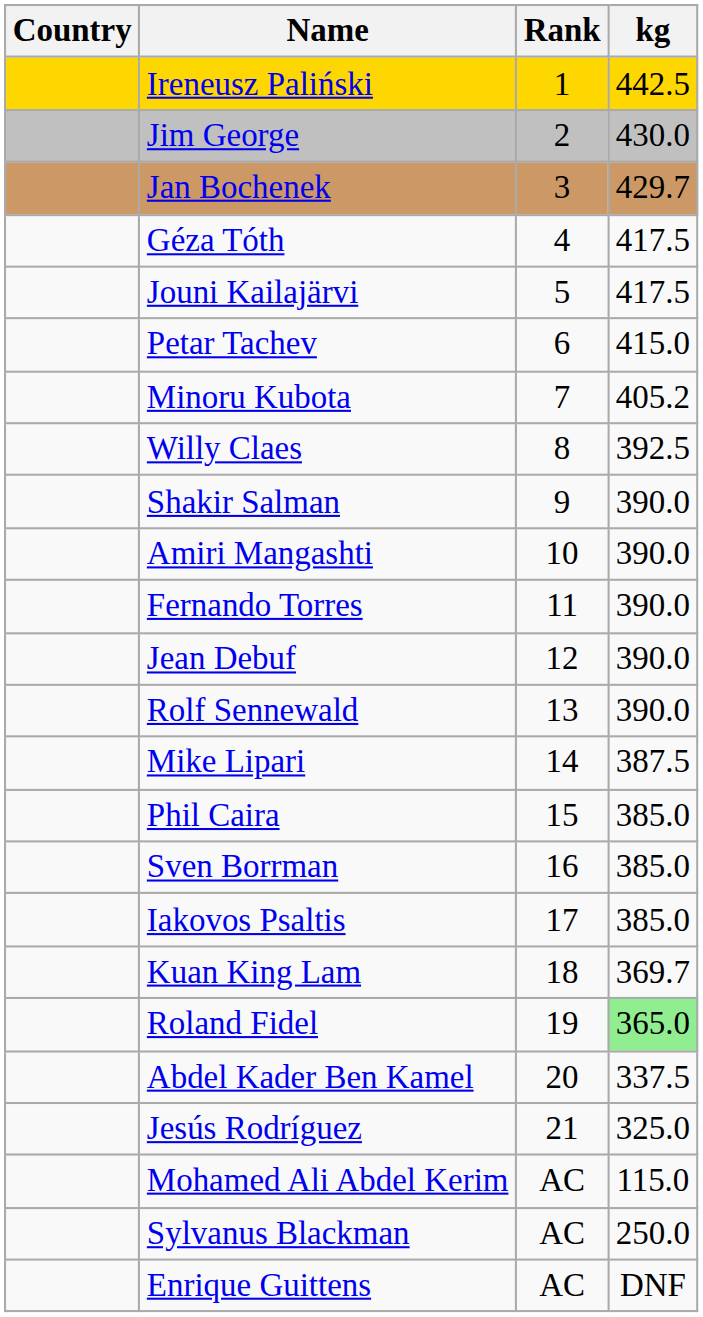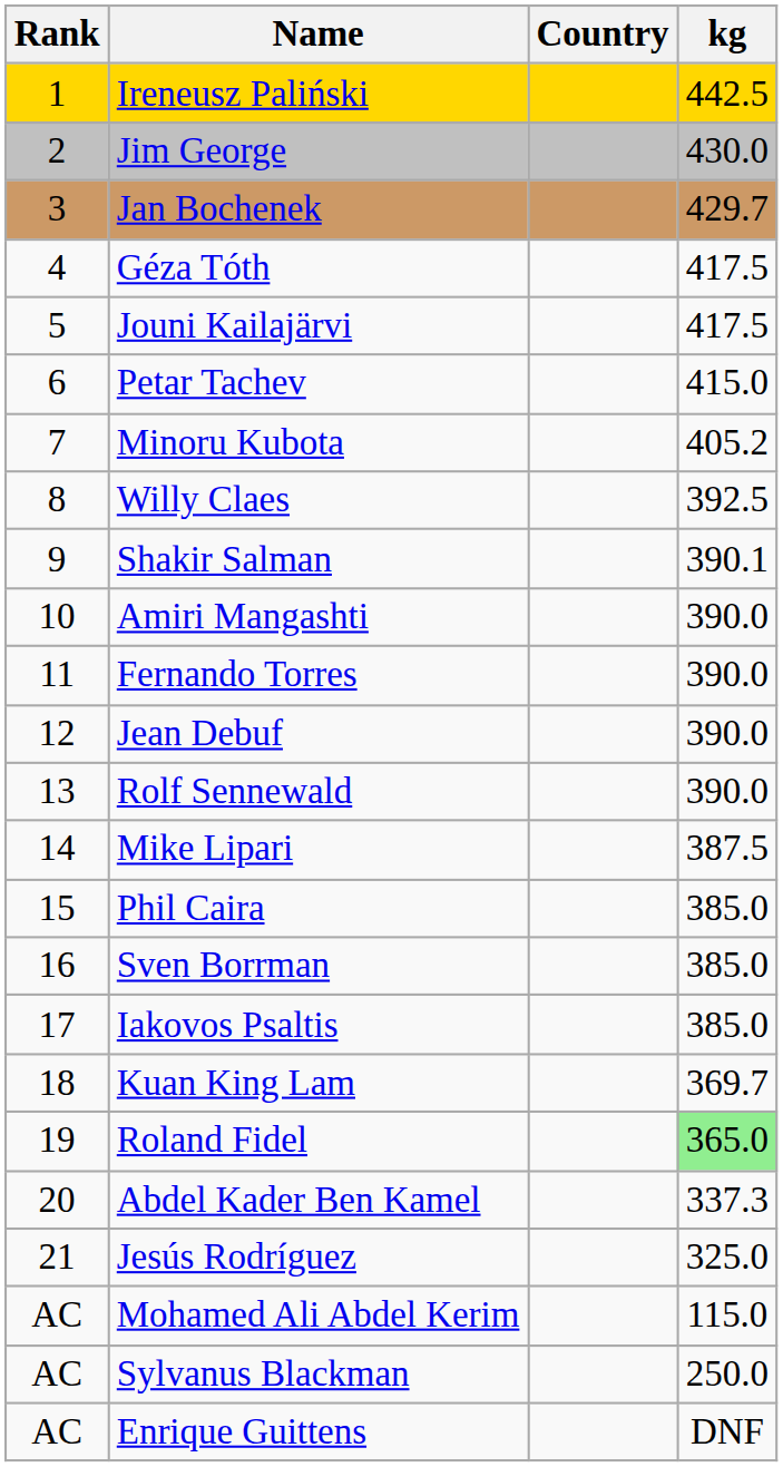 <table class="wikitable sortable" style="text-align:center">
 <tr>
+<th>Rank</th>
+<th>Name</th>
 <th>Country</th>
-<th>Name</th>
-<th>Rank</th>
 <th>kg</th>
 </tr>
 <tr bgcolor=gold>
+<td>1</td>
+<td align="left"><a href='#'>Ireneusz Paliński</a></td>
 <td align="left"></td>
-<td align="left"><a href='#'>Ireneusz Paliński</a></td>
-<td>1</td>
 <td>442.5</td>
 </tr>
 <tr bgcolor=silver>
+<td>2</td>
+<td align="left"><a href='#'>Jim George</a></td>
 <td align="left"></td>
-<td align="left"><a href='#'>Jim George</a></td>
-<td>2</td>
 <td>430.0</td>
 </tr>
 <tr bgcolor=#CC9966>
+<td>3</td>
+<td align="left"><a href='#'>Jan Bochenek</a></td>
 <td align="left"></td>
-<td align="left"><a href='#'>Jan Bochenek</a></td>
-<td>3</td>
 <td>429.7</td>
 </tr>
 <tr>
+<td>4</td>
+<td align="left"><a href='#'>Géza Tóth</a></td>
 <td align="left"></td>
-<td align="left"><a href='#'>Géza Tóth</a></td>
-<td>4</td>
 <td>417.5</td>
 </tr>
 <tr>
+<td>5</td>
+<td align="left"><a href='#'>Jouni Kailajärvi</a></td>
 <td align="left"></td>
-<td align="left"><a href='#'>Jouni Kailajärvi</a></td>
-<td>5</td>
 <td>417.5</td>
 </tr>
 <tr>
+<td>6</td>
+<td align="left"><a href='#'>Petar Tachev</a></td>
 <td align="left"></td>
-<td align="left"><a href='#'>Petar Tachev</a></td>
-<td>6</td>
 <td>415.0</td>
 </tr>
 <tr>
+<td>7</td>
+<td align="left"><a href='#'>Minoru Kubota</a></td>
 <td align="left"></td>
-<td align="left"><a href='#'>Minoru Kubota</a></td>
-<td>7</td>
 <td>405.2</td>
 </tr>
 <tr>
+<td>8</td>
+<td align="left"><a href='#'>Willy Claes</a></td>
 <td align="left"></td>
-<td align="left"><a href='#'>Willy Claes</a></td>
-<td>8</td>
 <td>392.5</td>
 </tr>
 <tr>
+<td>9</td>
+<td align="left"><a href='#'>Shakir Salman</a></td>
 <td align="left"></td>
-<td align="left"><a href='#'>Shakir Salman</a></td>
-<td>9</td>
+<td>390.1</td>
+</tr>
+<tr>
+<td>10</td>
+<td align="left"><a href='#'>Amiri Mangashti</a></td>
+<td align="left"></td>
 <td>390.0</td>
 </tr>
 <tr>
+<td>11</td>
+<td align="left"><a href='#'>Fernando Torres</a></td>
 <td align="left"></td>
-<td align="left"><a href='#'>Amiri Mangashti</a></td>
-<td>10</td>
 <td>390.0</td>
 </tr>
 <tr>
+<td>12</td>
+<td align="left"><a href='#'>Jean Debuf</a></td>
 <td align="left"></td>
-<td align="left"><a href='#'>Fernando Torres</a></td>
-<td>11</td>
 <td>390.0</td>
 </tr>
 <tr>
+<td>13</td>
+<td align="left"><a href='#'>Rolf Sennewald</a></td>
 <td align="left"></td>
-<td align="left"><a href='#'>Jean Debuf</a></td>
-<td>12</td>
 <td>390.0</td>
 </tr>
 <tr>
+<td>14</td>
+<td align="left"><a href='#'>Mike Lipari</a></td>
 <td align="left"></td>
-<td align="left"><a href='#'>Rolf Sennewald</a></td>
-<td>13</td>
-<td>390.0</td>
-</tr>
-<tr>
-<td align="left"></td>
-<td align="left"><a href='#'>Mike Lipari</a></td>
-<td>14</td>
 <td>387.5</td>
 </tr>
 <tr>
+<td>15</td>
+<td align="left"><a href='#'>Phil Caira</a></td>
 <td align="left"></td>
-<td align="left"><a href='#'>Phil Caira</a></td>
-<td>15</td>
 <td>385.0</td>
 </tr>
 <tr>
+<td>16</td>
+<td align="left"><a href='#'>Sven Borrman</a></td>
 <td align="left"></td>
-<td align="left"><a href='#'>Sven Borrman</a></td>
-<td>16</td>
 <td>385.0</td>
 </tr>
 <tr>
+<td>17</td>
+<td align="left"><a href='#'>Iakovos Psaltis</a></td>
 <td align="left"></td>
-<td align="left"><a href='#'>Iakovos Psaltis</a></td>
-<td>17</td>
 <td>385.0</td>
 </tr>
 <tr>
+<td>18</td>
+<td align="left"><a href='#'>Kuan King Lam</a></td>
 <td align="left"></td>
-<td align="left"><a href='#'>Kuan King Lam</a></td>
-<td>18</td>
 <td>369.7</td>
 </tr>
 <tr>
+<td>19</td>
+<td align="left"><a href='#'>Roland Fidel</a></td>
 <td align="left"></td>
-<td align="left"><a href='#'>Roland Fidel</a></td>
-<td>19</td>
 <td style="background: lightgreen;">365.0</td>
 </tr>
 <tr>
+<td>20</td>
+<td align="left"><a href='#'>Abdel Kader Ben Kamel</a></td>
 <td align="left"></td>
-<td align="left"><a href='#'>Abdel Kader Ben Kamel</a></td>
-<td>20</td>
-<td>337.5</td>
+<td>337.3</td>
 </tr>
 <tr>
+<td>21</td>
+<td align="left"><a href='#'>Jesús Rodríguez</a></td>
 <td align="left"></td>
-<td align="left"><a href='#'>Jesús Rodríguez</a></td>
-<td>21</td>
 <td>325.0</td>
 </tr>
 <tr>
+<td>AC</td>
+<td align="left"><a href='#'>Mohamed Ali Abdel Kerim</a></td>
 <td align="left"></td>
-<td align="left"><a href='#'>Mohamed Ali Abdel Kerim</a></td>
-<td>AC</td>
 <td>115.0</td>
 </tr>
 <tr>
+<td>AC</td>
+<td align="left"><a href='#'>Sylvanus Blackman</a></td>
 <td align="left"></td>
-<td align="left"><a href='#'>Sylvanus Blackman</a></td>
-<td>AC</td>
 <td>250.0</td>
 </tr>
 <tr>
+<td>AC</td>
+<td align="left"><a href='#'>Enrique Guittens</a></td>
 <td align="left"></td>
-<td align="left"><a href='#'>Enrique Guittens</a></td>
-<td>AC</td>
 <td>DNF</td>
 </tr>
 </table>
